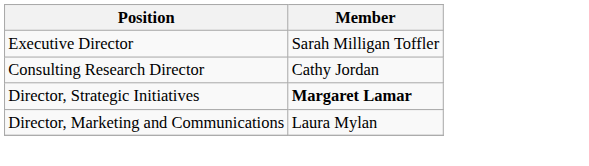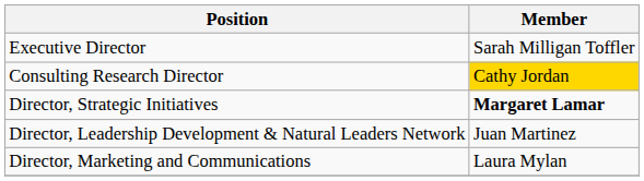 <table class="wikitable">
 <tr>
 <th>Position</th>
 <th>Member</th>
 </tr>
 <tr>
 <td>Executive Director</td>
 <td>Sarah Milligan Toffler</td>
 </tr>
 <tr>
 <td>Consulting Research Director</td>
-<td>Cathy Jordan</td>
+<td style="background: gold;">Cathy Jordan</td>
 </tr>
 <tr>
 <td>Director, Strategic Initiatives</td>
 <td><strong>Margaret Lamar</strong></td>
+</tr>
+<tr>
+<td>Director, Leadership Development & Natural Leaders Network</td>
+<td>Juan Martinez</td>
 </tr>
 <tr>
 <td>Director, Marketing and Communications</td>
 <td>Laura Mylan</td>
 </tr>
 <tr>
 </tr>
 </table>
